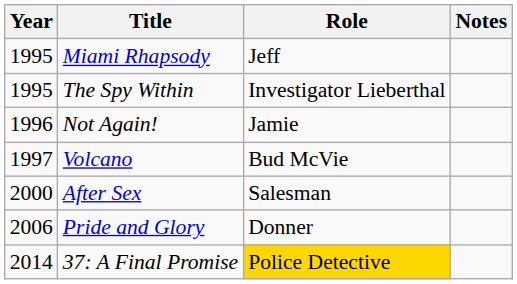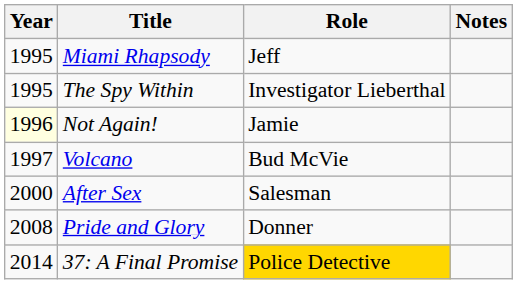 <table class="wikitable sortable">
 <tr>
 <th>Year</th>
 <th>Title</th>
 <th>Role</th>
 <th>Notes</th>
 </tr>
 <tr>
 <td>1995</td>
 <td><em><a href='#'>Miami Rhapsody</a></em></td>
 <td>Jeff</td>
 <td></td>
 </tr>
 <tr>
 <td>1995</td>
 <td><em>The Spy Within</em></td>
 <td>Investigator Lieberthal</td>
 <td></td>
 </tr>
 <tr>
-<td>1996</td>
+<td style="background: lightyellow;">1996</td>
 <td><em>Not Again!</em></td>
 <td>Jamie</td>
 <td></td>
 </tr>
 <tr>
 <td>1997</td>
 <td><a href='#'><em>Volcano</em></a></td>
 <td>Bud McVie</td>
 <td></td>
 </tr>
 <tr>
 <td>2000</td>
 <td><a href='#'><em>After Sex</em></a></td>
 <td>Salesman</td>
 <td></td>
 </tr>
 <tr>
-<td>2006</td>
+<td>2008</td>
 <td><a href='#'><em>Pride and Glory</em></a></td>
 <td>Donner</td>
 <td></td>
 </tr>
 <tr>
 <td>2014</td>
 <td><em>37: A Final Promise</em></td>
 <td style="background: gold;">Police Detective</td>
 <td></td>
 </tr>
 </table>
